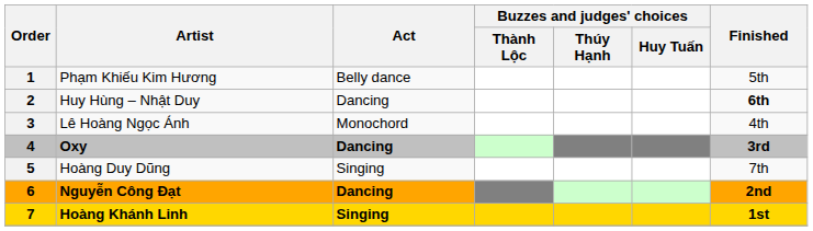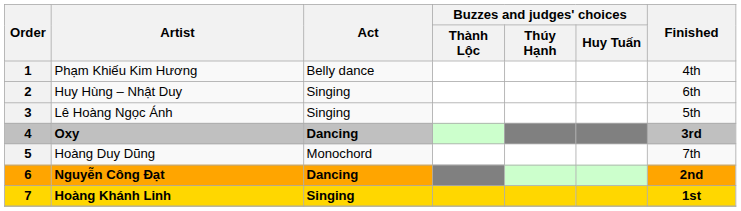 <table class=wikitable>
 <tr>
 <th rowspan=2 width=50>Order</th>
 <th rowspan=2 width=300>Artist</th>
 <th rowspan=2 width=150>Act</th>
 <th colspan=3 width=240>Buzzes and judges' choices</th>
 <th rowspan=2 width=100>Finished</th>
 </tr>
 <tr>
 <th width=80>Thành Lộc</th>
 <th width=80>Thúy Hạnh</th>
 <th width=80>Huy Tuấn</th>
 </tr>
 <tr>
 <th>1</th>
 <td>Phạm Khiếu Kim Hương</td>
 <td>Belly dance</td>
 <td align=center bgcolor=white></td>
 <td align=center bgcolor=white></td>
 <td align=center bgcolor=white></td>
-<td align=center>5th</td>
+<td align=center>4th</td>
 </tr>
 <tr>
 <th>2</th>
 <td>Huy Hùng – Nhật Duy</td>
-<td>Dancing</td>
+<td>Singing</td>
 <td align=center bgcolor=white></td>
 <td align=center bgcolor=white></td>
 <td align=center bgcolor=white></td>
-<td align=center><strong>6th</strong></td>
+<td align=center>6th</td>
 </tr>
 <tr>
 <th>3</th>
 <td>Lê Hoàng Ngọc Ánh</td>
-<td>Monochord</td>
+<td>Singing</td>
 <td align=center bgcolor=white></td>
 <td align=center bgcolor=white></td>
 <td align=center bgcolor=white></td>
-<td align=center>4th</td>
+<td align=center>5th</td>
 </tr>
 <tr>
 <td align=center bgcolor=silver><strong>4</strong></td>
 <td bgcolor=silver><strong>Oxy</strong></td>
 <td bgcolor=silver><strong>Dancing</strong></td>
 <td align=center bgcolor="#cfc"></td>
 <td align=center bgcolor=gray></td>
 <td align=center bgcolor=gray></td>
 <td align=center bgcolor=silver><strong>3rd</strong></td>
 </tr>
 <tr>
 <th>5</th>
 <td>Hoàng Duy Dũng</td>
-<td>Singing</td>
+<td>Monochord</td>
 <td align=center bgcolor=white></td>
 <td align=center bgcolor=white></td>
 <td align=center bgcolor=white></td>
 <td align=center>7th</td>
 </tr>
 <tr>
 <td align=center bgcolor=orange><strong>6</strong></td>
 <td bgcolor=orange><strong>Nguyễn Công Đạt</strong></td>
 <td bgcolor=orange><strong>Dancing</strong></td>
 <td align=center bgcolor=gray></td>
 <td align=center bgcolor="#cfc"></td>
 <td align=center bgcolor="#cfc"></td>
 <td align=center bgcolor=orange><strong>2nd</strong></td>
 </tr>
 <tr>
 <td align=center bgcolor=gold><strong>7</strong></td>
 <td bgcolor=gold><strong>Hoàng Khánh Linh</strong></td>
 <td bgcolor=gold><strong>Singing</strong></td>
 <td align=center bgcolor=gold></td>
 <td align=center bgcolor=gold></td>
 <td align=center bgcolor=gold></td>
 <td align=center bgcolor=gold><strong>1st</strong></td>
 </tr>
 <tr>
 </tr>
 </table>
